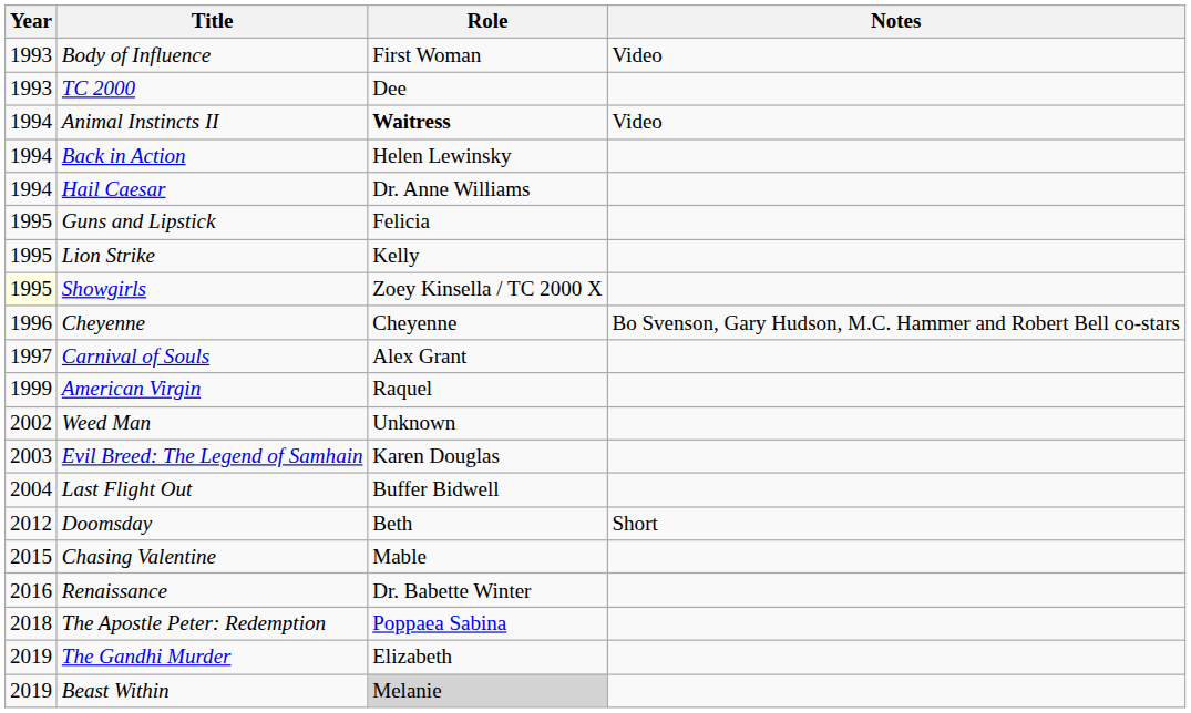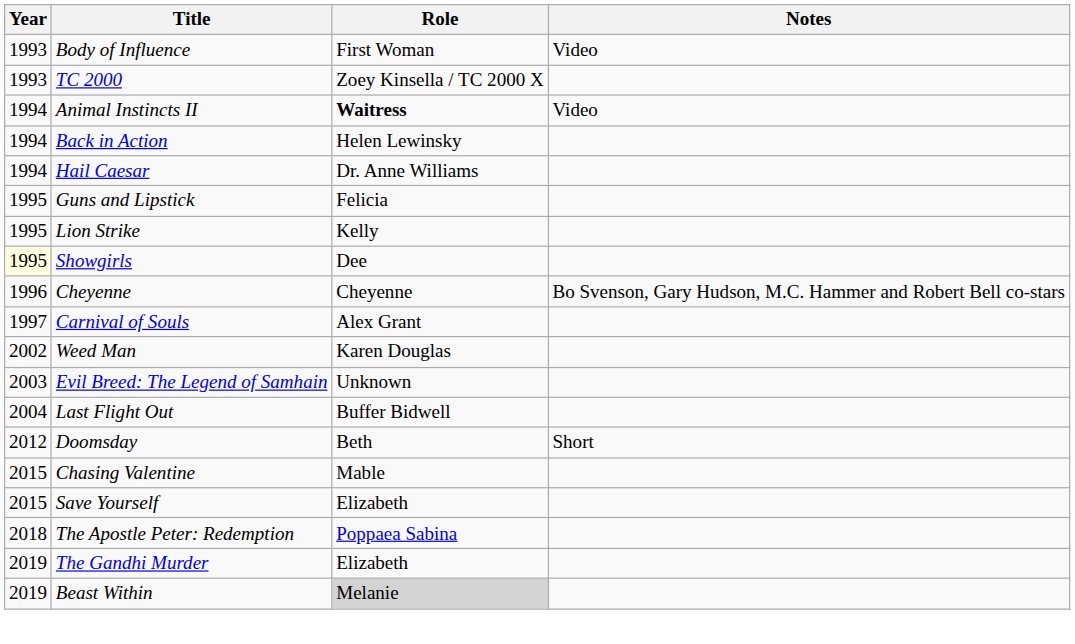 <table class="wikitable sortable">
 <tr>
 <th>Year</th>
 <th>Title</th>
 <th>Role</th>
 <th class="unsortable">Notes</th>
 </tr>
 <tr>
 <td>1993</td>
 <td><em>Body of Influence</em></td>
 <td>First Woman</td>
 <td>Video</td>
 </tr>
 <tr>
 <td>1993</td>
 <td><em><a href='#'>TC 2000</a></em></td>
-<td>Dee</td>
+<td>Zoey Kinsella / TC 2000 X</td>
 <td></td>
 </tr>
 <tr>
 <td>1994</td>
 <td><em>Animal Instincts II</em></td>
 <td><strong>Waitress</strong></td>
 <td>Video</td>
 </tr>
 <tr>
 <td>1994</td>
 <td><em><a href='#'>Back in Action</a></em></td>
 <td>Helen Lewinsky</td>
 <td></td>
 </tr>
 <tr>
 <td>1994</td>
 <td><em><a href='#'>Hail Caesar</a></em></td>
 <td>Dr. Anne Williams</td>
 <td></td>
 </tr>
 <tr>
 <td>1995</td>
 <td><em>Guns and Lipstick</em></td>
 <td>Felicia</td>
 <td></td>
 </tr>
 <tr>
 <td>1995</td>
 <td><em>Lion Strike</em></td>
 <td>Kelly</td>
 <td></td>
 </tr>
 <tr>
 <td style="background: lightyellow;">1995</td>
 <td><em><a href='#'>Showgirls</a></em></td>
-<td>Zoey Kinsella / TC 2000 X</td>
+<td>Dee</td>
 <td></td>
 </tr>
 <tr>
 <td>1996</td>
 <td><em>Cheyenne</em></td>
 <td>Cheyenne</td>
 <td>Bo Svenson, Gary Hudson, M.C. Hammer and Robert Bell co-stars</td>
 </tr>
 <tr>
 <td>1997</td>
 <td><em><a href='#'>Carnival of Souls</a></em></td>
 <td>Alex Grant</td>
 <td></td>
 </tr>
 <tr>
-<td>1999</td>
-<td><em><a href='#'>American Virgin</a></em></td>
-<td>Raquel</td>
-<td></td>
-</tr>
-<tr>
 <td>2002</td>
 <td><em>Weed Man</em></td>
-<td>Unknown</td>
+<td>Karen Douglas</td>
 <td></td>
 </tr>
 <tr>
 <td>2003</td>
 <td><em><a href='#'>Evil Breed: The Legend of Samhain</a></em></td>
-<td>Karen Douglas</td>
+<td>Unknown</td>
 <td></td>
 </tr>
 <tr>
 <td>2004</td>
 <td><em>Last Flight Out</em></td>
 <td>Buffer Bidwell</td>
 <td></td>
 </tr>
 <tr>
 <td>2012</td>
 <td><em>Doomsday</em></td>
 <td>Beth</td>
 <td>Short</td>
 </tr>
 <tr>
 <td>2015</td>
 <td><em>Chasing Valentine</em></td>
 <td>Mable</td>
 <td></td>
 </tr>
 <tr>
-<td>2016</td>
-<td><em>Renaissance</em></td>
-<td>Dr. Babette Winter</td>
+<td>2015</td>
+<td><em>Save Yourself</em></td>
+<td>Elizabeth</td>
 <td></td>
 </tr>
 <tr>
 <td>2018</td>
 <td><em>The Apostle Peter: Redemption</em></td>
 <td><a href='#'>Poppaea Sabina</a></td>
 <td></td>
 </tr>
 <tr>
 <td>2019</td>
 <td><em><a href='#'>The Gandhi Murder</a></em></td>
 <td>Elizabeth</td>
 <td></td>
 </tr>
 <tr>
 <td>2019</td>
 <td><em>Beast Within</em></td>
 <td style="background: lightgrey;">Melanie</td>
 <td></td>
 </tr>
 </table>
